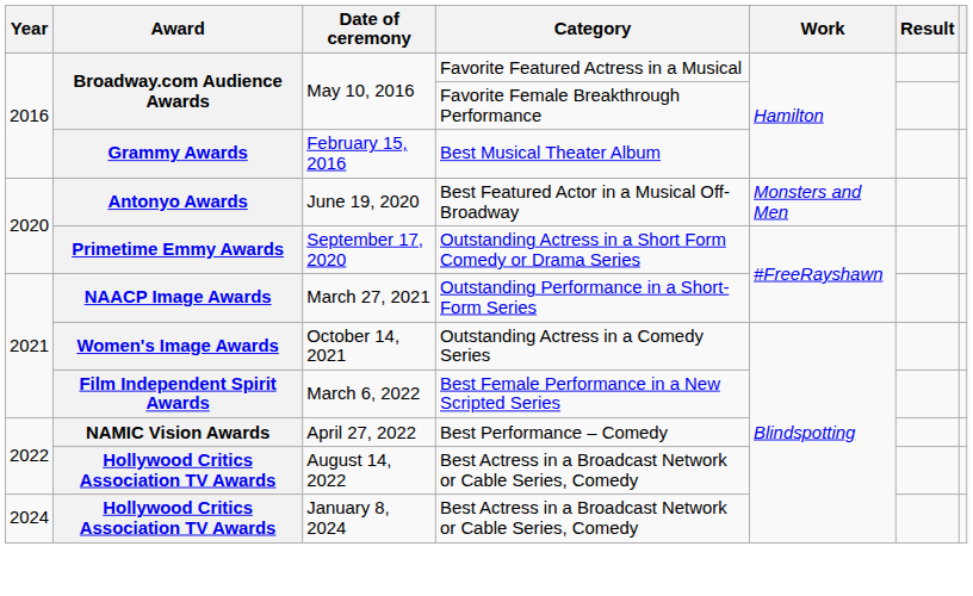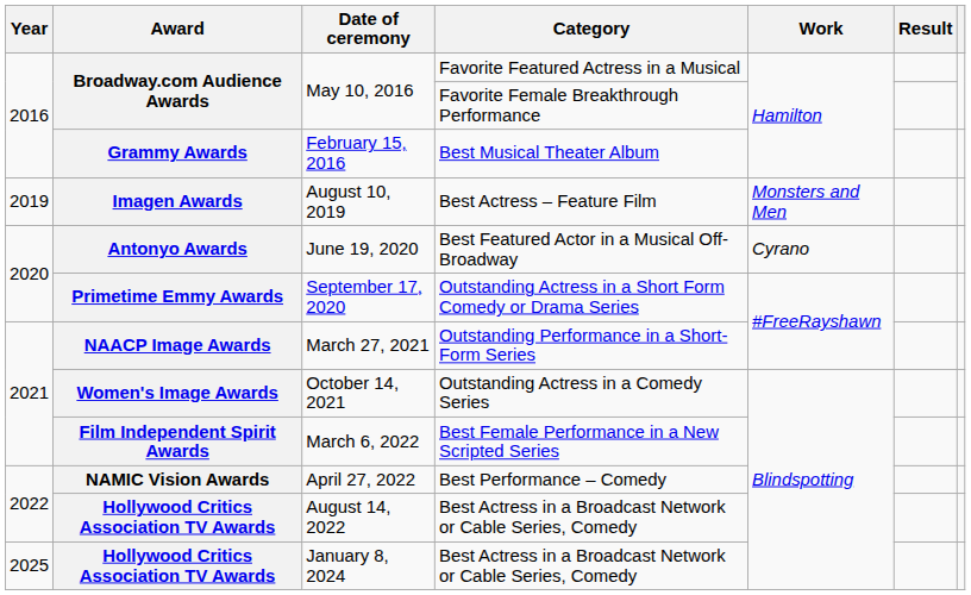 <table class="wikitable plainrowheaders sortable">
 <tr style="background:#ccc; text-align:center;">
 <th>Year</th>
 <th scope="col">Award</th>
 <th scope="col">Date of ceremony</th>
 <th scope="col">Category</th>
 <th scope="col">Work</th>
 <th scope="col">Result</th>
 <th scope="col" class="unsortable"></th>
 </tr>
 <tr>
 <td rowspan="3">2016</td>
 <th scope="row" rowspan="2">Broadway.com Audience Awards</th>
 <td rowspan="2">May 10, 2016</td>
 <td>Favorite Featured Actress in a Musical</td>
 <td rowspan="3"><em><a href='#'>Hamilton</a></em></td>
 <td></td>
 <td style="text-align:center;" rowspan="2"></td>
 </tr>
 <tr>
 <td>Favorite Female Breakthrough Performance</td>
 <td></td>
 </tr>
 <tr>
 <th scope="row"><a href='#'>Grammy Awards</a></th>
 <td><a href='#'>February 15, 2016</a></td>
 <td><a href='#'>Best Musical Theater Album</a></td>
 <td></td>
 <td style="text-align:center;"></td>
 </tr>
 <tr>
+<td>2019</td>
+<th scope="row"><a href='#'>Imagen Awards</a></th>
+<td>August 10, 2019</td>
+<td>Best Actress – Feature Film</td>
+<td><em><a href='#'>Monsters and Men</a></em></td>
+<td></td>
+<td style="text-align:center;"></td>
+</tr>
+<tr>
 <td rowspan="2">2020</td>
 <th scope="row"><a href='#'>Antonyo Awards</a></th>
 <td>June 19, 2020</td>
 <td>Best Featured Actor in a Musical Off-Broadway</td>
-<td><em><a href='#'>Monsters and Men</a></em></td>
+<td><em>Cyrano</em></td>
 <td></td>
 <td style="text-align:center;"></td>
 </tr>
 <tr>
 <th scope="row"><a href='#'>Primetime Emmy Awards</a></th>
 <td><a href='#'>September 17, 2020</a></td>
 <td><a href='#'>Outstanding Actress in a Short Form Comedy or Drama Series</a></td>
 <td rowspan="2"><em><a href='#'>#FreeRayshawn</a></em></td>
 <td></td>
 <td style="text-align:center;"></td>
 </tr>
 <tr>
 <td rowspan="3">2021</td>
 <th scope="row"><a href='#'>NAACP Image Awards</a></th>
 <td>March 27, 2021</td>
 <td><a href='#'>Outstanding Performance in a Short-Form Series</a></td>
 <td></td>
 <td style="text-align:center;"></td>
 </tr>
 <tr>
 <th scope="row"><a href='#'>Women's Image Awards</a></th>
 <td>October 14, 2021</td>
 <td>Outstanding Actress in a Comedy Series</td>
 <td rowspan="5"><em><a href='#'>Blindspotting</a></em></td>
 <td></td>
 <td style="text-align:center;"></td>
 </tr>
 <tr>
 <th scope="row"><a href='#'>Film Independent Spirit Awards</a></th>
 <td>March 6, 2022</td>
 <td><a href='#'>Best Female Performance in a New Scripted Series</a></td>
 <td></td>
 <td style="text-align:center;"></td>
 </tr>
 <tr>
 <td rowspan="2">2022</td>
 <th scope="row">NAMIC Vision Awards</th>
 <td>April 27, 2022</td>
 <td>Best Performance – Comedy</td>
 <td></td>
 <td style="text-align:center;"></td>
 </tr>
 <tr>
 <th scope="row"><a href='#'>Hollywood Critics Association TV Awards</a></th>
 <td>August 14, 2022</td>
 <td>Best Actress in a Broadcast Network or Cable Series, Comedy</td>
 <td></td>
 <td style="text-align:center;"></td>
 </tr>
 <tr>
-<td>2024</td>
+<td>2025</td>
 <th scope="row"><a href='#'>Hollywood Critics Association TV Awards</a></th>
 <td>January 8, 2024</td>
 <td>Best Actress in a Broadcast Network or Cable Series, Comedy</td>
 <td></td>
 <td style="text-align:center;"></td>
 </tr>
 </table>
